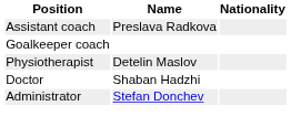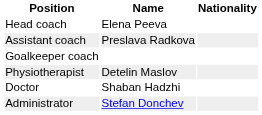 <table class="toccolours">
 <tr>
 <th bgcolor=>Position</th>
 <th bgcolor=>Name</th>
 <th bgcolor=>Nationality</th>
+</tr>
+<tr>
+<td>Head coach</td>
+<td>Elena Peeva</td>
+<td></td>
 </tr>
 <tr style="background:#eee;">
 <td>Assistant coach</td>
 <td>Preslava Radkova</td>
 <td></td>
 </tr>
 <tr>
 <td>Goalkeeper coach</td>
 <td></td>
 <td></td>
 </tr>
 <tr style="background:#eee;">
 <td>Physiotherapist</td>
 <td>Detelin Maslov</td>
 <td></td>
 </tr>
 <tr>
 <td>Doctor</td>
 <td>Shaban Hadzhi</td>
 <td></td>
 </tr>
 <tr style="background:#eee;">
 <td>Administrator</td>
 <td><a href='#'>Stefan Donchev</a></td>
 <td></td>
 </tr>
 <tr>
 </tr>
 </table>
